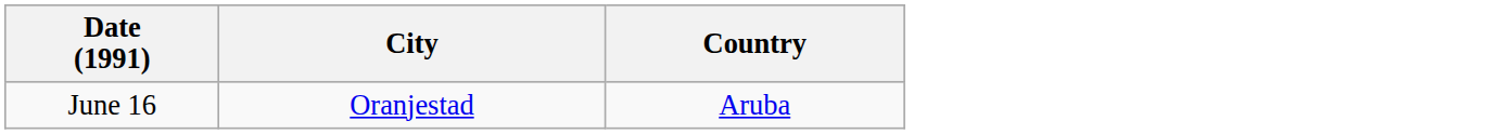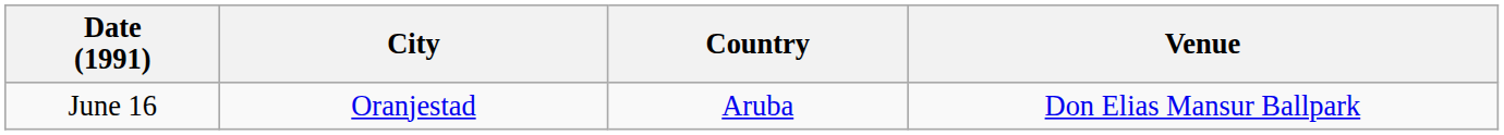 <table class="wikitable sortable plainrowheaders" style="text-align:center;">
 <tr>
 <th scope="col" style="width:7em;">Date<br>(1991)</th>
 <th scope="col" style="width:13em;">City</th>
 <th scope="col" style="width:10em;">Country</th>
+<th scope="col" style="width:20em;">Venue</th>
 </tr>
 <tr>
 <td>June 16</td>
 <td><a href='#'>Oranjestad</a></td>
 <td><a href='#'>Aruba</a></td>
+<td><a href='#'>Don Elias Mansur Ballpark</a></td>
 </tr>
 </table>
